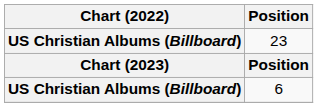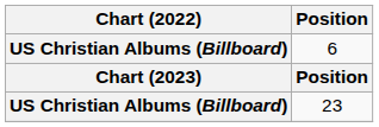 <table class="wikitable plainrowheaders" style="text-align:center">
 <tr>
 <th scope="col">Chart (2022)</th>
 <th scope="col">Position</th>
 </tr>
 <tr>
 <th scope="row">US Christian Albums (<em>Billboard</em>)</th>
-<td>23</td>
+<td>6</td>
 </tr>
 <tr>
 <th scope="col">Chart (2023)</th>
 <th scope="col">Position</th>
 </tr>
 <tr>
 <th scope="row">US Christian Albums (<em>Billboard</em>)</th>
-<td>6</td>
+<td>23</td>
 </tr>
 <tr>
 </tr>
 </table>
